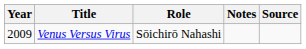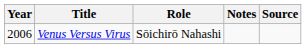 <table class="wikitable sortable plainrowheaders">
 <tr>
 <th>Year</th>
 <th>Title</th>
 <th>Role</th>
 <th class="unsortable">Notes</th>
 <th class="unsortable">Source</th>
 </tr>
 <tr>
-<td>2009</td>
+<td>2006</td>
 <td><em><a href='#'>Venus Versus Virus</a></em></td>
 <td>Sōichirō Nahashi</td>
 <td></td>
 <td></td>
 </tr>
 </table>
